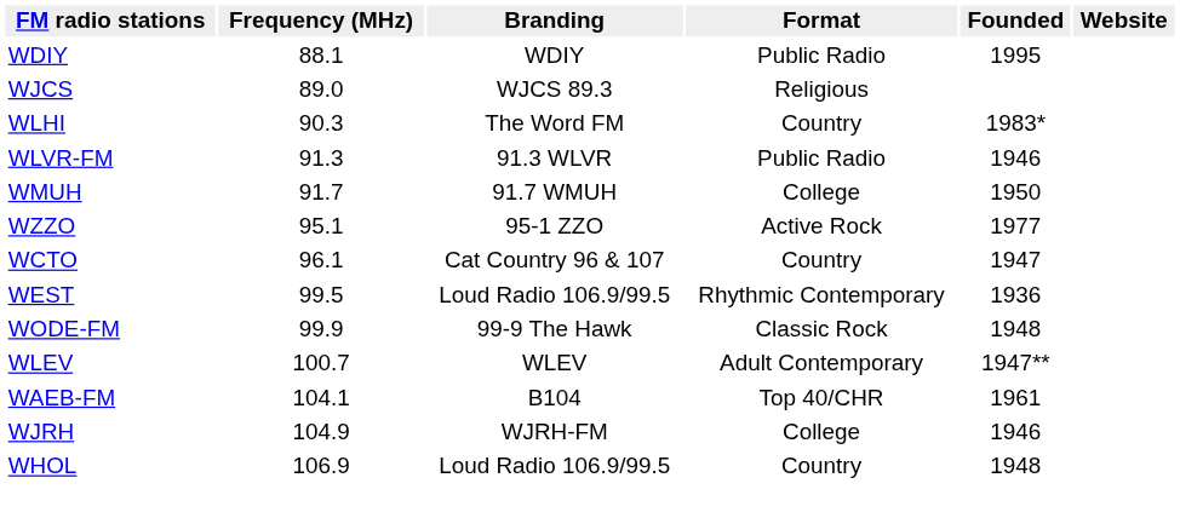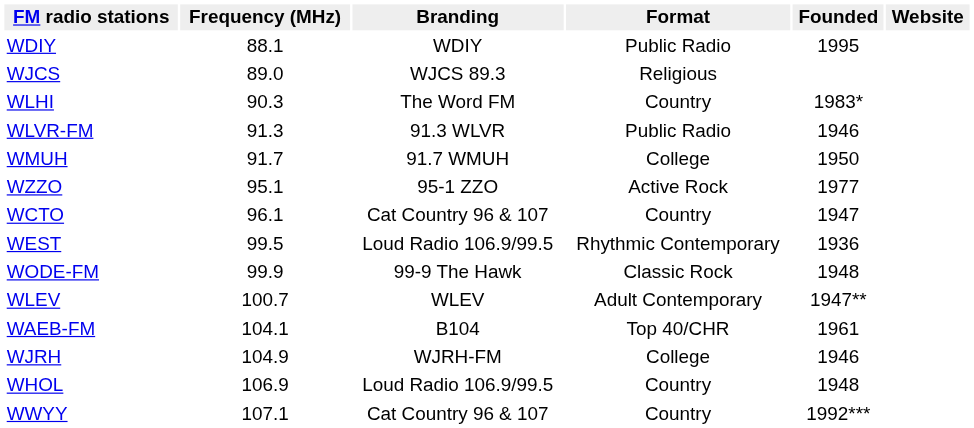 <table border=0 cellpadding=2 cellspacing=2 width=65%>
 <tr bgcolor=#EEEEEE>
 <th><a href='#'>FM</a> radio stations</th>
 <th>Frequency (MHz)</th>
 <th>Branding</th>
 <th>Format</th>
 <th>Founded</th>
 <th>Website</th>
 </tr>
 <tr>
 <td><a href='#'>WDIY</a></td>
 <td align=center>88.1</td>
 <td align=center>WDIY</td>
 <td align=center>Public Radio</td>
 <td align=center>1995</td>
 <td align=center></td>
 </tr>
 <tr>
 <td><a href='#'>WJCS</a></td>
 <td align=center>89.0</td>
 <td align=center>WJCS 89.3</td>
 <td align=center>Religious</td>
 <td align=center></td>
 <td align=center></td>
 </tr>
 <tr>
 <td><a href='#'>WLHI</a></td>
 <td align=center>90.3</td>
 <td align=center>The Word FM</td>
 <td align=center>Country</td>
 <td align=center>1983*</td>
 <td align=center></td>
 </tr>
 <tr>
 <td><a href='#'>WLVR-FM</a></td>
 <td align=center>91.3</td>
 <td align=center>91.3 WLVR</td>
 <td align=center>Public Radio</td>
 <td align=center>1946</td>
 <td align=center></td>
 </tr>
 <tr>
 <td><a href='#'>WMUH</a></td>
 <td align=center>91.7</td>
 <td align=center>91.7 WMUH</td>
 <td align=center>College</td>
 <td align=center>1950</td>
 <td align=center></td>
 </tr>
 <tr>
 <td><a href='#'>WZZO</a></td>
 <td align=center>95.1</td>
 <td align=center>95-1 ZZO</td>
 <td align=center>Active Rock</td>
 <td align=center>1977</td>
 <td align=center></td>
 </tr>
 <tr>
 <td><a href='#'>WCTO</a></td>
 <td align=center>96.1</td>
 <td align=center>Cat Country 96 & 107</td>
 <td align=center>Country</td>
 <td align=center>1947</td>
 <td align=center></td>
 </tr>
 <tr>
 <td><a href='#'>WEST</a></td>
 <td align=center>99.5</td>
 <td align=center>Loud Radio 106.9/99.5</td>
 <td align=center>Rhythmic Contemporary</td>
 <td align=center>1936</td>
 <td align=center></td>
 </tr>
 <tr>
 <td><a href='#'>WODE-FM</a></td>
 <td align=center>99.9</td>
 <td align=center>99-9 The Hawk</td>
 <td align=center>Classic Rock</td>
 <td align=center>1948</td>
 <td align=center></td>
 </tr>
 <tr>
 <td><a href='#'>WLEV</a></td>
 <td align=center>100.7</td>
 <td align=center>WLEV</td>
 <td align=center>Adult Contemporary</td>
 <td align=center>1947**</td>
 <td align=center></td>
 </tr>
 <tr>
 <td><a href='#'>WAEB-FM</a></td>
 <td align=center>104.1</td>
 <td align=center>B104</td>
 <td align=center>Top 40/CHR</td>
 <td align=center>1961</td>
 <td align=center></td>
 </tr>
 <tr>
 <td><a href='#'>WJRH</a></td>
 <td align=center>104.9</td>
 <td align=center>WJRH-FM</td>
 <td align=center>College</td>
 <td align=center>1946</td>
 <td align=center></td>
 </tr>
 <tr>
 <td><a href='#'>WHOL</a></td>
 <td align=center>106.9</td>
 <td align=center>Loud Radio 106.9/99.5</td>
 <td align=center>Country</td>
 <td align=center>1948</td>
 <td align=center></td>
 </tr>
 <tr>
+<td><a href='#'>WWYY</a></td>
+<td align=center>107.1</td>
+<td align=center>Cat Country 96 & 107</td>
+<td align=center>Country</td>
+<td align=center>1992***</td>
+<td align=center></td>
+</tr>
+<tr>
 </tr>
 </table>
